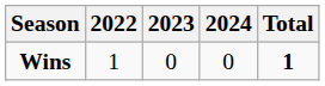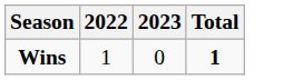 <table class=wikitable>
 <tr>
 <th><strong>Season</strong></th>
 <th>2022</th>
 <th>2023</th>
-<th>2024</th>
 <th><strong>Total</strong></th>
 </tr>
 <tr align=center>
 <td><strong>Wins</strong></td>
 <td>1</td>
 <td>0</td>
-<td>0</td>
 <td><strong>1</strong></td>
 </tr>
 </table>
